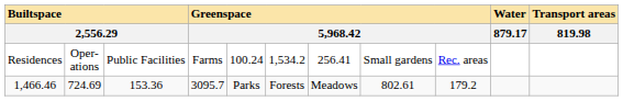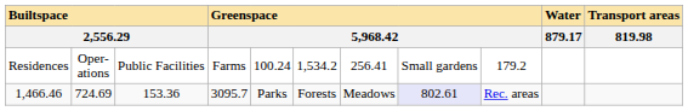 <table class=wikitable align=center style="margin-left:0em;">
 <tr --- style="background:#FBE5A9">
 <td colspan=3><strong>Builtspace</strong></td>
 <td colspan=6><strong>Greenspace</strong></td>
 <td><strong>Water</strong></td>
 <td><strong>Transport areas</strong></td>
 </tr>
 <tr --- style="background:#FFFFFF" align=center>
 <th colspan=3 >2,556.29</th>
 <th colspan=6 >5,968.42</th>
 <th> 879.17</th>
 <th> 819.98</th>
 </tr>
 <tr --- style="background:#FFFFFF" align=center>
 <td>Residences</td>
 <td>Oper-<br>ations</td>
 <td>Public Facilities</td>
 <td>Farms</td>
 <td> 100.24</td>
 <td> 1,534.2</td>
 <td> 256.41</td>
 <td>Small gardens</td>
-<td><a href='#'>Rec.</a> areas</td>
+<td> 179.2</td>
 <td></td>
 <td></td>
 </tr>
 <tr --- align=center>
 <td> 1,466.46</td>
 <td> 724.69</td>
 <td> 153.36</td>
 <td> 3095.7</td>
 <td>Parks</td>
 <td>Forests</td>
 <td>Meadows</td>
-<td> 802.61</td>
-<td> 179.2</td>
+<td style="background: lavender;"> 802.61</td>
+<td><a href='#'>Rec.</a> areas</td>
 <td></td>
 <td></td>
 </tr>
 </table>
